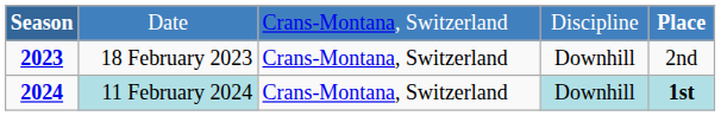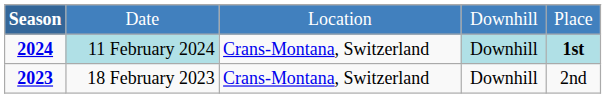 <table class="wikitable" style="font-size:95%; text-align:center; border:grey solid 1px; border-collapse:collapse;" width="40%">
 <tr style="background-color:#369; color:white;">
 <td rowspan="2" colspan="1" width="5%"><strong>Season</strong></td>
 </tr>
 <tr style="background-color:#4180be; color:white;">
 <td>Date</td>
+<td>Location</td>
+<td>Downhill</td>
+<td>Place</td>
+</tr>
+<tr>
+<td><strong><a href='#'>2024</a></strong></td>
+<td align=right bgcolor="#BOEOE6">11 February 2024</td>
 <td align=left> <a href='#'>Crans-Montana</a>, Switzerland</td>
-<td>Discipline</td>
-<td><strong>Place</strong></td>
+<td bgcolor="#BOEOE6">Downhill</td>
+<td bgcolor="#BOEOE6"><strong>1st</strong></td>
 </tr>
 <tr>
 <td><strong><a href='#'>2023</a></strong></td>
 <td align=right>18 February 2023</td>
 <td align=left> <a href='#'>Crans-Montana</a>, Switzerland</td>
 <td>Downhill</td>
 <td>2nd</td>
 </tr>
-<tr>
-<td><strong><a href='#'>2024</a></strong></td>
-<td align=right bgcolor="#BOEOE6">11 February 2024</td>
-<td align=left> <a href='#'>Crans-Montana</a>, Switzerland</td>
-<td bgcolor="#BOEOE6">Downhill</td>
-<td bgcolor="#BOEOE6"><strong>1st</strong></td>
-</tr>
 </table>
